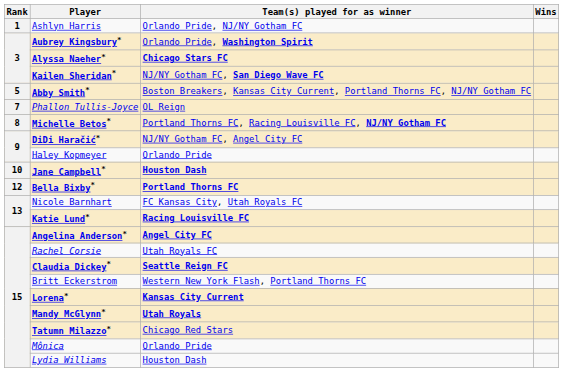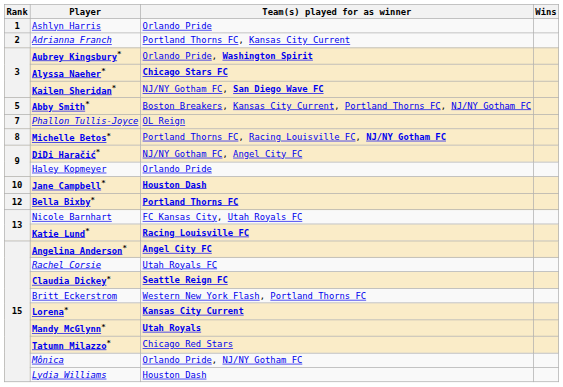 <table class="wikitable">
 <tr>
 <th scope="col">Rank</th>
 <th scope="col">Player</th>
 <th scope="col">Team(s) played for as winner</th>
 <th scope="col">Wins</th>
 </tr>
 <tr>
 <th scope="row">1</th>
 <td> <a href='#'>Ashlyn Harris</a></td>
-<td><a href='#'>Orlando Pride</a>, <a href='#'>NJ/NY Gotham FC</a></td>
+<td><a href='#'>Orlando Pride</a></td>
+<td><strong></strong></td>
+</tr>
+<tr>
+<th scope="row">2</th>
+<td> <em><a href='#'>Adrianna Franch</a></em></td>
+<td><a href='#'>Portland Thorns FC</a>, <a href='#'>Kansas City Current</a></td>
 <td><strong></strong></td>
 </tr>
 <tr style="background:#faecc8;">
 <th rowspan=3 scope="row">3</th>
 <td> <strong><a href='#'>Aubrey Kingsbury</a><sup>*</sup></strong></td>
 <td><a href='#'>Orlando Pride</a>, <strong><a href='#'>Washington Spirit</a></strong></td>
 <td><strong></strong></td>
 </tr>
 <tr style="background:#faecc8;">
 <td> <strong><a href='#'>Alyssa Naeher</a><sup>*</sup></strong></td>
 <td><strong><a href='#'>Chicago Stars FC</a></strong></td>
 <td><strong></strong></td>
 </tr>
 <tr style="background:#faecc8;">
 <td> <strong><a href='#'>Kailen Sheridan</a><sup>*</sup></strong></td>
 <td><a href='#'>NJ/NY Gotham FC</a>, <strong><a href='#'>San Diego Wave FC</a></strong></td>
 <td><strong></strong></td>
 </tr>
 <tr style="background:#faecc8;">
 <th rowspan=1 scope="row">5</th>
 <td> <strong><a href='#'>Abby Smith</a><sup>*</sup></strong></td>
 <td><a href='#'>Boston Breakers</a>, <a href='#'>Kansas City Current</a>, <a href='#'>Portland Thorns FC</a>, <a href='#'>NJ/NY Gotham FC</a></td>
 <td><strong></strong></td>
 </tr>
 <tr style="background:#faecc8;">
 <th rowspan=1 scope="row">7</th>
 <td> <em><a href='#'>Phallon Tullis-Joyce</a></em></td>
 <td><a href='#'>OL Reign</a></td>
 <td><strong></strong></td>
 </tr>
 <tr style="background:#faecc8;">
 <th scope="row">8</th>
 <td> <strong><a href='#'>Michelle Betos</a><sup>*</sup></strong></td>
 <td><a href='#'>Portland Thorns FC</a>, <a href='#'>Racing Louisville FC</a>, <strong><a href='#'>NJ/NY Gotham FC</a></strong></td>
 <td><strong></strong></td>
 </tr>
 <tr style="background:#faecc8;">
 <th rowspan=2 scope="row">9</th>
 <td> <strong><a href='#'>DiDi Haračić</a><sup>*</sup></strong></td>
 <td><a href='#'>NJ/NY Gotham FC</a>, <a href='#'>Angel City FC</a></td>
 <td><strong></strong></td>
 </tr>
 <tr>
 <td> <a href='#'>Haley Kopmeyer</a></td>
 <td><a href='#'>Orlando Pride</a></td>
 <td><strong></strong></td>
 </tr>
 <tr style="background:#faecc8;">
 <th rowspan=1 scope="row">10</th>
 <td> <strong><a href='#'>Jane Campbell</a><sup>*</sup></strong></td>
 <td><strong><a href='#'>Houston Dash</a></strong></td>
 <td><strong></strong></td>
 </tr>
 <tr style="background:#faecc8;">
 <th scope="row">12</th>
 <td> <strong><a href='#'>Bella Bixby</a><sup>*</sup></strong></td>
 <td><strong><a href='#'>Portland Thorns FC</a></strong></td>
 <td><strong></strong></td>
 </tr>
 <tr>
 <th scope="row" rowspan=2>13</th>
 <td> <a href='#'>Nicole Barnhart</a></td>
 <td><a href='#'>FC Kansas City</a>, <a href='#'>Utah Royals FC</a></td>
 <td><strong></strong></td>
 </tr>
 <tr style="background:#faecc8;">
 <td> <strong><a href='#'>Katie Lund</a><sup>*</sup></strong></td>
 <td><strong><a href='#'>Racing Louisville FC</a></strong></td>
 <td><strong></strong></td>
 </tr>
 <tr style="background:#faecc8;">
 <th rowspan=9 scope="row">15</th>
 <td> <strong><a href='#'>Angelina Anderson</a><sup>*</sup></strong></td>
 <td><strong><a href='#'>Angel City FC</a></strong></td>
 <td><strong></strong></td>
 </tr>
 <tr>
 <td> <em><a href='#'>Rachel Corsie</a></em></td>
 <td><a href='#'>Utah Royals FC</a></td>
 <td><strong></strong></td>
 </tr>
 <tr style="background:#faecc8;">
 <td> <strong><a href='#'>Claudia Dickey</a><sup>*</sup></strong></td>
 <td><strong><a href='#'>Seattle Reign FC</a></strong></td>
 <td><strong></strong></td>
 </tr>
 <tr>
 <td> <a href='#'>Britt Eckerstrom</a></td>
 <td><a href='#'>Western New York Flash</a>, <a href='#'>Portland Thorns FC</a></td>
 <td><strong></strong></td>
 </tr>
 <tr style="background:#faecc8;">
 <td> <strong><a href='#'>Lorena</a><sup>*</sup></strong></td>
 <td><strong><a href='#'>Kansas City Current</a></strong></td>
 <td><strong></strong></td>
 </tr>
 <tr style="background:#faecc8;">
 <td> <strong><a href='#'>Mandy McGlynn</a><sup>*</sup></strong></td>
 <td><strong><a href='#'>Utah Royals</a></strong></td>
 <td><strong></strong></td>
 </tr>
 <tr style="background:#faecc8;">
 <td> <strong><a href='#'>Tatumn Milazzo</a><sup>*</sup></strong></td>
 <td><a href='#'>Chicago Red Stars</a></td>
 <td><strong></strong></td>
 </tr>
 <tr>
 <td> <em><a href='#'>Mônica</a></em></td>
-<td><a href='#'>Orlando Pride</a></td>
+<td><a href='#'>Orlando Pride</a>, <a href='#'>NJ/NY Gotham FC</a></td>
 <td><strong></strong></td>
 </tr>
 <tr>
 <td> <em><a href='#'>Lydia Williams</a></em></td>
 <td><a href='#'>Houston Dash</a></td>
 <td><strong></strong></td>
 </tr>
 </table>
